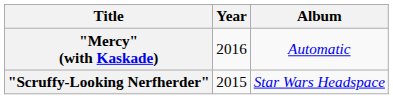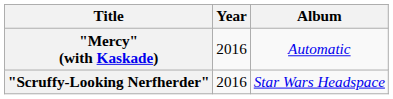 <table class="wikitable plainrowheaders" style="text-align:center;">
 <tr>
 <th scope="col">Title</th>
 <th scope="col">Year</th>
 <th scope="col">Album</th>
 </tr>
 <tr>
 <th scope="row">"Mercy"<br><span>(with <a href='#'>Kaskade</a>)</span></th>
 <td>2016</td>
 <td><em><a href='#'>Automatic</a></em></td>
 </tr>
 <tr>
 <th scope="row">"Scruffy-Looking Nerfherder"</th>
-<td>2015</td>
+<td>2016</td>
 <td><em><a href='#'>Star Wars Headspace</a></em></td>
 </tr>
 </table>
